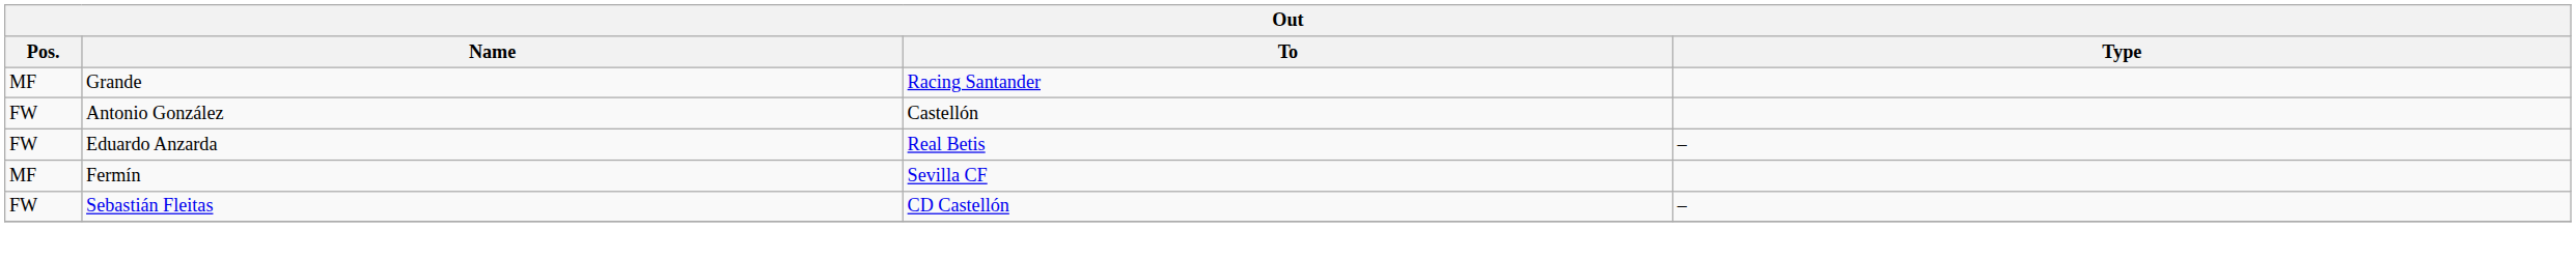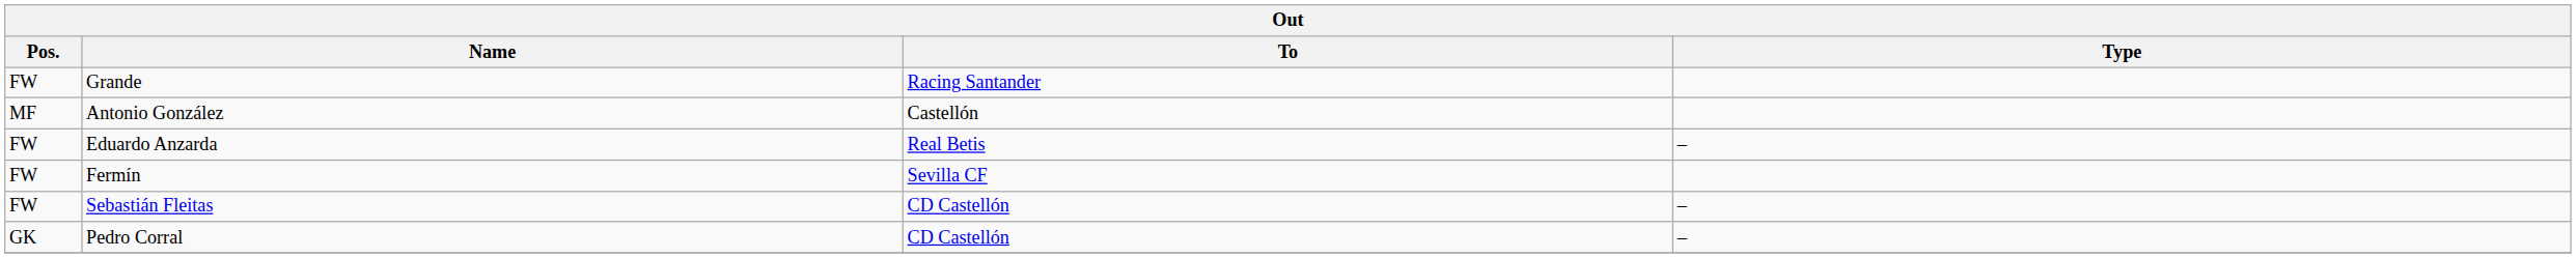 <table class="wikitable" style="font-size:90%;width:99%;">
 <tr>
 <th colspan="4">Out</th>
 </tr>
 <tr>
 <th width=3%>Pos.</th>
 <th width=32%>Name</th>
 <th width=30%>To</th>
 <th width=35%>Type</th>
 </tr>
 <tr>
-<td>MF</td>
+<td>FW</td>
 <td>Grande</td>
 <td><a href='#'>Racing Santander</a></td>
 <td></td>
 </tr>
 <tr>
-<td>FW</td>
+<td>MF</td>
 <td>Antonio González</td>
 <td>Castellón</td>
 <td></td>
 </tr>
 <tr>
 <td>FW</td>
 <td>Eduardo Anzarda</td>
 <td><a href='#'>Real Betis</a></td>
 <td>–</td>
 </tr>
 <tr>
-<td>MF</td>
+<td>FW</td>
 <td>Fermín</td>
 <td><a href='#'>Sevilla CF</a></td>
 <td></td>
 </tr>
 <tr>
 <td>FW</td>
 <td><a href='#'>Sebastián Fleitas</a></td>
 <td><a href='#'>CD Castellón</a></td>
 <td>–</td>
 </tr>
 <tr>
+<td>GK</td>
+<td>Pedro Corral</td>
+<td><a href='#'>CD Castellón</a></td>
+<td>–</td>
+</tr>
+<tr>
 </tr>
 </table>
